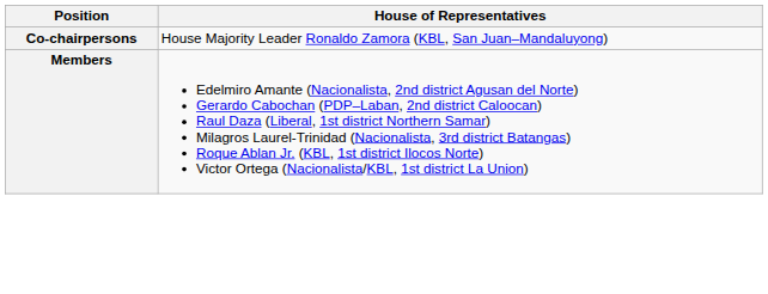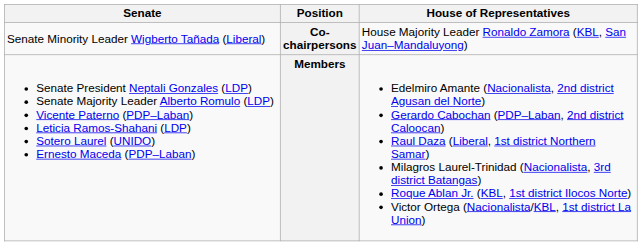 <table class=wikitable>
 <tr>
+<th width=45%>Senate</th>
 <th width=10%>Position</th>
 <th width=45%>House of Representatives</th>
 </tr>
 <tr>
+<td>Senate Minority Leader <a href='#'>Wigberto Tañada</a> (<a href='#'>Liberal</a>)</td>
 <th>Co-chairpersons</th>
 <td>House Majority Leader <a href='#'>Ronaldo Zamora</a> (<a href='#'>KBL</a>, <a href='#'>San Juan–Mandaluyong</a>)</td>
 </tr>
 <tr valign=top>
+<td><br><ul><li>Senate President <a href='#'>Neptali Gonzales</a> (<a href='#'>LDP</a>)</li><li>Senate Majority Leader <a href='#'>Alberto Romulo</a> (<a href='#'>LDP</a>)</li><li><a href='#'>Vicente Paterno</a> (<a href='#'>PDP–Laban</a>)</li><li><a href='#'>Leticia Ramos-Shahani</a> (<a href='#'>LDP</a>)</li><li><a href='#'>Sotero Laurel</a> (<a href='#'>UNIDO</a>)</li><li><a href='#'>Ernesto Maceda</a> (<a href='#'>PDP–Laban</a>)</li></ul></td>
 <th>Members</th>
 <td><br><ul><li>Edelmiro Amante (<a href='#'>Nacionalista</a>, <a href='#'>2nd district Agusan del Norte</a>)</li><li><a href='#'>Gerardo Cabochan</a> (<a href='#'>PDP–Laban</a>, <a href='#'>2nd district Caloocan</a>)</li><li><a href='#'>Raul Daza</a> (<a href='#'>Liberal</a>, <a href='#'>1st district Northern Samar</a>)</li><li>Milagros Laurel-Trinidad (<a href='#'>Nacionalista</a>, <a href='#'>3rd district Batangas</a>)</li><li><a href='#'>Roque Ablan Jr.</a> (<a href='#'>KBL</a>, <a href='#'>1st district Ilocos Norte</a>)</li><li>Victor Ortega (<a href='#'>Nacionalista</a>/<a href='#'>KBL</a>, <a href='#'>1st district La Union</a>)</li></ul></td>
 </tr>
 </table>
